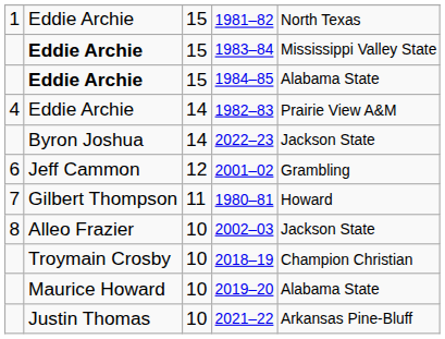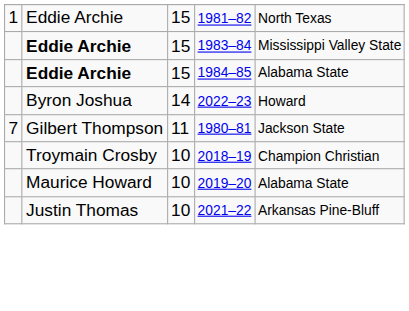 <table class="wikitable">
 <tr>
 </tr>
 <tr>
 <td>1</td>
 <td>Eddie Archie</td>
 <td>15</td>
 <td style="font-size:80%;"><a href='#'>1981–82</a></td>
 <td style="font-size:80%;">North Texas</td>
 </tr>
 <tr>
 <td></td>
 <td><strong>Eddie Archie</strong></td>
 <td>15</td>
 <td style="font-size:80%;"><a href='#'>1983–84</a></td>
 <td style="font-size:80%;">Mississippi Valley State</td>
 </tr>
 <tr>
 <td></td>
 <td><strong>Eddie Archie</strong></td>
 <td>15</td>
 <td style="font-size:80%;"><a href='#'>1984–85</a></td>
 <td style="font-size:80%;">Alabama State</td>
 </tr>
 <tr>
-<td>4</td>
-<td>Eddie Archie</td>
-<td>14</td>
-<td style="font-size:80%;"><a href='#'>1982–83</a></td>
-<td style="font-size:80%;">Prairie View A&M</td>
-</tr>
-<tr>
 <td></td>
 <td>Byron Joshua</td>
 <td>14</td>
 <td style="font-size:80%;"><a href='#'>2022–23</a></td>
-<td style="font-size:80%;">Jackson State</td>
-</tr>
-<tr>
-<td>6</td>
-<td>Jeff Cammon</td>
-<td>12</td>
-<td style="font-size:80%;"><a href='#'>2001–02</a></td>
-<td style="font-size:80%;">Grambling</td>
+<td style="font-size:80%;">Howard</td>
 </tr>
 <tr>
 <td>7</td>
 <td>Gilbert Thompson</td>
 <td>11</td>
 <td style="font-size:80%;"><a href='#'>1980–81</a></td>
-<td style="font-size:80%;">Howard</td>
-</tr>
-<tr>
-<td>8</td>
-<td>Alleo Frazier</td>
-<td>10</td>
-<td style="font-size:80%;"><a href='#'>2002–03</a></td>
 <td style="font-size:80%;">Jackson State</td>
 </tr>
 <tr>
 <td></td>
 <td>Troymain Crosby</td>
 <td>10</td>
 <td style="font-size:80%;"><a href='#'>2018–19</a></td>
 <td style="font-size:80%;">Champion Christian</td>
 </tr>
 <tr>
 <td></td>
 <td>Maurice Howard</td>
 <td>10</td>
 <td style="font-size:80%;"><a href='#'>2019–20</a></td>
 <td style="font-size:80%;">Alabama State</td>
 </tr>
 <tr>
 <td></td>
 <td>Justin Thomas</td>
 <td>10</td>
 <td style="font-size:80%;"><a href='#'>2021–22</a></td>
 <td style="font-size:80%;">Arkansas Pine-Bluff</td>
 </tr>
 </table>
